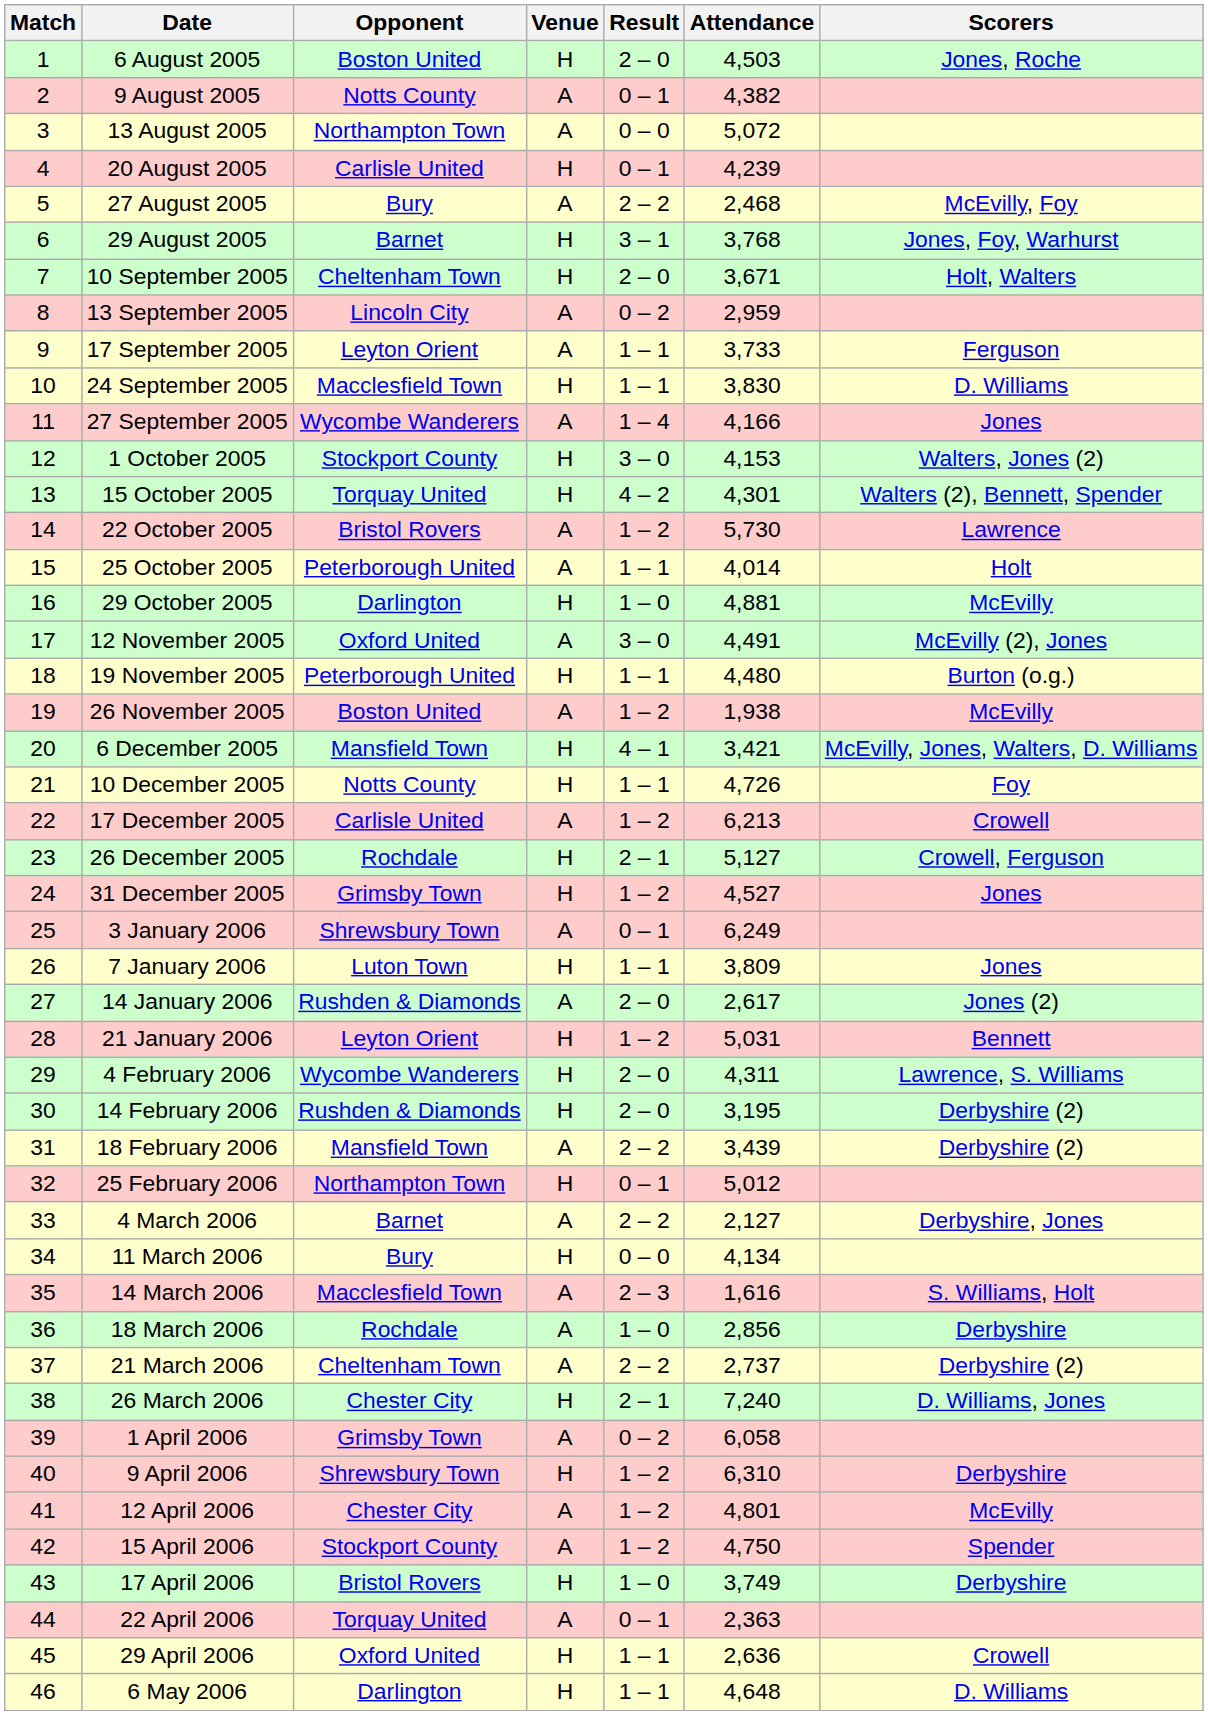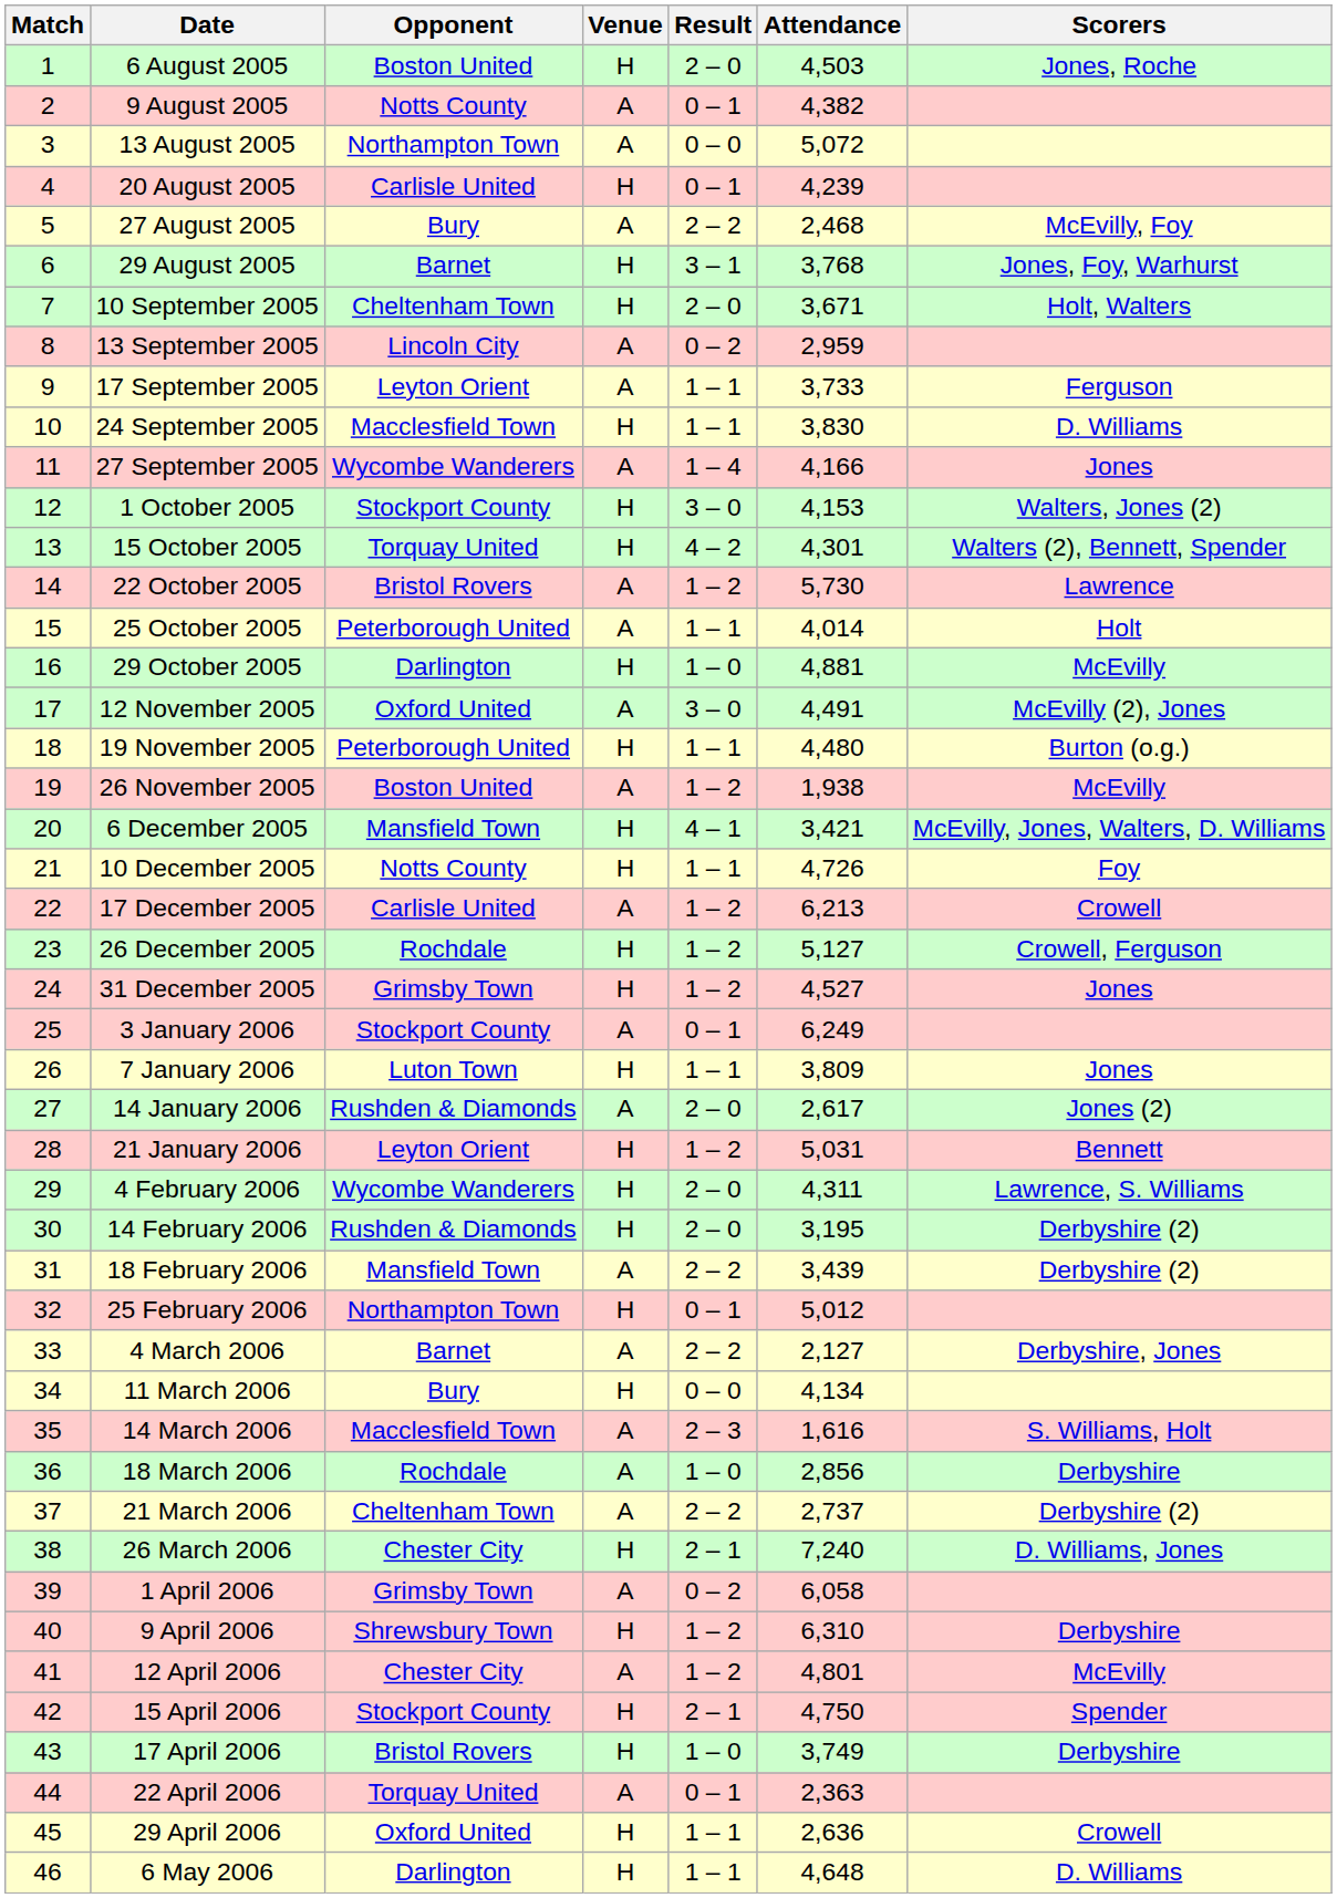 <table class="wikitable" style="font-size:100%; text-align:center">
 <tr>
 <th>Match</th>
 <th>Date</th>
 <th>Opponent</th>
 <th>Venue</th>
 <th>Result</th>
 <th>Attendance</th>
 <th>Scorers</th>
 </tr>
 <tr style="background: #CCFFCC;">
 <td>1</td>
 <td>6 August 2005</td>
 <td><a href='#'>Boston United</a></td>
 <td>H</td>
 <td>2 – 0</td>
 <td>4,503</td>
 <td><a href='#'>Jones</a>, <a href='#'>Roche</a></td>
 </tr>
 <tr style="background: #FFCCCC;">
 <td>2</td>
 <td>9 August 2005</td>
 <td><a href='#'>Notts County</a></td>
 <td>A</td>
 <td>0 – 1</td>
 <td>4,382</td>
 <td></td>
 </tr>
 <tr style="background: #FFFFCC;">
 <td>3</td>
 <td>13 August 2005</td>
 <td><a href='#'>Northampton Town</a></td>
 <td>A</td>
 <td>0 – 0</td>
 <td>5,072</td>
 <td></td>
 </tr>
 <tr style="background: #FFCCCC;">
 <td>4</td>
 <td>20 August 2005</td>
 <td><a href='#'>Carlisle United</a></td>
 <td>H</td>
 <td>0 – 1</td>
 <td>4,239</td>
 <td></td>
 </tr>
 <tr style="background: #FFFFCC;">
 <td>5</td>
 <td>27 August 2005</td>
 <td><a href='#'>Bury</a></td>
 <td>A</td>
 <td>2 – 2</td>
 <td>2,468</td>
 <td><a href='#'>McEvilly</a>, <a href='#'>Foy</a></td>
 </tr>
 <tr style="background: #CCFFCC;">
 <td>6</td>
 <td>29 August 2005</td>
 <td><a href='#'>Barnet</a></td>
 <td>H</td>
 <td>3 – 1</td>
 <td>3,768</td>
 <td><a href='#'>Jones</a>, <a href='#'>Foy</a>, <a href='#'>Warhurst</a></td>
 </tr>
 <tr style="background: #CCFFCC;">
 <td>7</td>
 <td>10 September 2005</td>
 <td><a href='#'>Cheltenham Town</a></td>
 <td>H</td>
 <td>2 – 0</td>
 <td>3,671</td>
 <td><a href='#'>Holt</a>, <a href='#'>Walters</a></td>
 </tr>
 <tr style="background: #FFCCCC;">
 <td>8</td>
 <td>13 September 2005</td>
 <td><a href='#'>Lincoln City</a></td>
 <td>A</td>
 <td>0 – 2</td>
 <td>2,959</td>
 <td></td>
 </tr>
 <tr style="background: #FFFFCC;">
 <td>9</td>
 <td>17 September 2005</td>
 <td><a href='#'>Leyton Orient</a></td>
 <td>A</td>
 <td>1 – 1</td>
 <td>3,733</td>
 <td><a href='#'>Ferguson</a></td>
 </tr>
 <tr style="background: #FFFFCC;">
 <td>10</td>
 <td>24 September 2005</td>
 <td><a href='#'>Macclesfield Town</a></td>
 <td>H</td>
 <td>1 – 1</td>
 <td>3,830</td>
 <td><a href='#'>D. Williams</a></td>
 </tr>
 <tr style="background: #FFCCCC;">
 <td>11</td>
 <td>27 September 2005</td>
 <td><a href='#'>Wycombe Wanderers</a></td>
 <td>A</td>
 <td>1 – 4</td>
 <td>4,166</td>
 <td><a href='#'>Jones</a></td>
 </tr>
 <tr style="background: #CCFFCC;">
 <td>12</td>
 <td>1 October 2005</td>
 <td><a href='#'>Stockport County</a></td>
 <td>H</td>
 <td>3 – 0</td>
 <td>4,153</td>
 <td><a href='#'>Walters</a>, <a href='#'>Jones</a> (2)</td>
 </tr>
 <tr style="background: #CCFFCC;">
 <td>13</td>
 <td>15 October 2005</td>
 <td><a href='#'>Torquay United</a></td>
 <td>H</td>
 <td>4 – 2</td>
 <td>4,301</td>
 <td><a href='#'>Walters</a> (2), <a href='#'>Bennett</a>, <a href='#'>Spender</a></td>
 </tr>
 <tr style="background: #FFCCCC;">
 <td>14</td>
 <td>22 October 2005</td>
 <td><a href='#'>Bristol Rovers</a></td>
 <td>A</td>
 <td>1 – 2</td>
 <td>5,730</td>
 <td><a href='#'>Lawrence</a></td>
 </tr>
 <tr style="background: #FFFFCC;">
 <td>15</td>
 <td>25 October 2005</td>
 <td><a href='#'>Peterborough United</a></td>
 <td>A</td>
 <td>1 – 1</td>
 <td>4,014</td>
 <td><a href='#'>Holt</a></td>
 </tr>
 <tr style="background: #CCFFCC;">
 <td>16</td>
 <td>29 October 2005</td>
 <td><a href='#'>Darlington</a></td>
 <td>H</td>
 <td>1 – 0</td>
 <td>4,881</td>
 <td><a href='#'>McEvilly</a></td>
 </tr>
 <tr style="background: #CCFFCC;">
 <td>17</td>
 <td>12 November 2005</td>
 <td><a href='#'>Oxford United</a></td>
 <td>A</td>
 <td>3 – 0</td>
 <td>4,491</td>
 <td><a href='#'>McEvilly</a> (2), <a href='#'>Jones</a></td>
 </tr>
 <tr style="background: #FFFFCC;">
 <td>18</td>
 <td>19 November 2005</td>
 <td><a href='#'>Peterborough United</a></td>
 <td>H</td>
 <td>1 – 1</td>
 <td>4,480</td>
 <td><a href='#'>Burton</a> (o.g.)</td>
 </tr>
 <tr style="background: #FFCCCC;">
 <td>19</td>
 <td>26 November 2005</td>
 <td><a href='#'>Boston United</a></td>
 <td>A</td>
 <td>1 – 2</td>
 <td>1,938</td>
 <td><a href='#'>McEvilly</a></td>
 </tr>
 <tr style="background: #CCFFCC;">
 <td>20</td>
 <td>6 December 2005</td>
 <td><a href='#'>Mansfield Town</a></td>
 <td>H</td>
 <td>4 – 1</td>
 <td>3,421</td>
 <td><a href='#'>McEvilly</a>, <a href='#'>Jones</a>, <a href='#'>Walters</a>, <a href='#'>D. Williams</a></td>
 </tr>
 <tr style="background: #FFFFCC;">
 <td>21</td>
 <td>10 December 2005</td>
 <td><a href='#'>Notts County</a></td>
 <td>H</td>
 <td>1 – 1</td>
 <td>4,726</td>
 <td><a href='#'>Foy</a></td>
 </tr>
 <tr style="background: #FFCCCC;">
 <td>22</td>
 <td>17 December 2005</td>
 <td><a href='#'>Carlisle United</a></td>
 <td>A</td>
 <td>1 – 2</td>
 <td>6,213</td>
 <td><a href='#'>Crowell</a></td>
 </tr>
 <tr style="background: #CCFFCC;">
 <td>23</td>
 <td>26 December 2005</td>
 <td><a href='#'>Rochdale</a></td>
 <td>H</td>
-<td>2 – 1</td>
+<td>1 – 2</td>
 <td>5,127</td>
 <td><a href='#'>Crowell</a>, <a href='#'>Ferguson</a></td>
 </tr>
 <tr style="background: #FFCCCC;">
 <td>24</td>
 <td>31 December 2005</td>
 <td><a href='#'>Grimsby Town</a></td>
 <td>H</td>
 <td>1 – 2</td>
 <td>4,527</td>
 <td><a href='#'>Jones</a></td>
 </tr>
 <tr style="background: #FFCCCC;">
 <td>25</td>
 <td>3 January 2006</td>
-<td><a href='#'>Shrewsbury Town</a></td>
+<td><a href='#'>Stockport County</a></td>
 <td>A</td>
 <td>0 – 1</td>
 <td>6,249</td>
 <td></td>
 </tr>
 <tr style="background: #FFFFCC;">
 <td>26</td>
 <td>7 January 2006</td>
 <td><a href='#'>Luton Town</a></td>
 <td>H</td>
 <td>1 – 1</td>
 <td>3,809</td>
 <td><a href='#'>Jones</a></td>
 </tr>
 <tr style="background: #CCFFCC;">
 <td>27</td>
 <td>14 January 2006</td>
 <td><a href='#'>Rushden & Diamonds</a></td>
 <td>A</td>
 <td>2 – 0</td>
 <td>2,617</td>
 <td><a href='#'>Jones</a> (2)</td>
 </tr>
 <tr style="background: #FFCCCC;">
 <td>28</td>
 <td>21 January 2006</td>
 <td><a href='#'>Leyton Orient</a></td>
 <td>H</td>
 <td>1 – 2</td>
 <td>5,031</td>
 <td><a href='#'>Bennett</a></td>
 </tr>
 <tr style="background: #CCFFCC;">
 <td>29</td>
 <td>4 February 2006</td>
 <td><a href='#'>Wycombe Wanderers</a></td>
 <td>H</td>
 <td>2 – 0</td>
 <td>4,311</td>
 <td><a href='#'>Lawrence</a>, <a href='#'>S. Williams</a></td>
 </tr>
 <tr style="background: #CCFFCC;">
 <td>30</td>
 <td>14 February 2006</td>
 <td><a href='#'>Rushden & Diamonds</a></td>
 <td>H</td>
 <td>2 – 0</td>
 <td>3,195</td>
 <td><a href='#'>Derbyshire</a> (2)</td>
 </tr>
 <tr style="background: #FFFFCC;">
 <td>31</td>
 <td>18 February 2006</td>
 <td><a href='#'>Mansfield Town</a></td>
 <td>A</td>
 <td>2 – 2</td>
 <td>3,439</td>
 <td><a href='#'>Derbyshire</a> (2)</td>
 </tr>
 <tr style="background: #FFCCCC;">
 <td>32</td>
 <td>25 February 2006</td>
 <td><a href='#'>Northampton Town</a></td>
 <td>H</td>
 <td>0 – 1</td>
 <td>5,012</td>
 <td></td>
 </tr>
 <tr style="background: #FFFFCC;">
 <td>33</td>
 <td>4 March 2006</td>
 <td><a href='#'>Barnet</a></td>
 <td>A</td>
 <td>2 – 2</td>
 <td>2,127</td>
 <td><a href='#'>Derbyshire</a>, <a href='#'>Jones</a></td>
 </tr>
 <tr style="background: #FFFFCC;">
 <td>34</td>
 <td>11 March 2006</td>
 <td><a href='#'>Bury</a></td>
 <td>H</td>
 <td>0 – 0</td>
 <td>4,134</td>
 <td></td>
 </tr>
 <tr style="background: #FFCCCC;">
 <td>35</td>
 <td>14 March 2006</td>
 <td><a href='#'>Macclesfield Town</a></td>
 <td>A</td>
 <td>2 – 3</td>
 <td>1,616</td>
 <td><a href='#'>S. Williams</a>, <a href='#'>Holt</a></td>
 </tr>
 <tr style="background: #CCFFCC;">
 <td>36</td>
 <td>18 March 2006</td>
 <td><a href='#'>Rochdale</a></td>
 <td>A</td>
 <td>1 – 0</td>
 <td>2,856</td>
 <td><a href='#'>Derbyshire</a></td>
 </tr>
 <tr style="background: #FFFFCC;">
 <td>37</td>
 <td>21 March 2006</td>
 <td><a href='#'>Cheltenham Town</a></td>
 <td>A</td>
 <td>2 – 2</td>
 <td>2,737</td>
 <td><a href='#'>Derbyshire</a> (2)</td>
 </tr>
 <tr style="background: #CCFFCC;">
 <td>38</td>
 <td>26 March 2006</td>
 <td><a href='#'>Chester City</a></td>
 <td>H</td>
 <td>2 – 1</td>
 <td>7,240</td>
 <td><a href='#'>D. Williams</a>, <a href='#'>Jones</a></td>
 </tr>
 <tr style="background: #FFCCCC;">
 <td>39</td>
 <td>1 April 2006</td>
 <td><a href='#'>Grimsby Town</a></td>
 <td>A</td>
 <td>0 – 2</td>
 <td>6,058</td>
 <td></td>
 </tr>
 <tr style="background: #FFCCCC;">
 <td>40</td>
 <td>9 April 2006</td>
 <td><a href='#'>Shrewsbury Town</a></td>
 <td>H</td>
 <td>1 – 2</td>
 <td>6,310</td>
 <td><a href='#'>Derbyshire</a></td>
 </tr>
 <tr style="background: #FFCCCC;">
 <td>41</td>
 <td>12 April 2006</td>
 <td><a href='#'>Chester City</a></td>
 <td>A</td>
 <td>1 – 2</td>
 <td>4,801</td>
 <td><a href='#'>McEvilly</a></td>
 </tr>
 <tr style="background: #FFCCCC;">
 <td>42</td>
 <td>15 April 2006</td>
 <td><a href='#'>Stockport County</a></td>
-<td>A</td>
-<td>1 – 2</td>
+<td>H</td>
+<td>2 – 1</td>
 <td>4,750</td>
 <td><a href='#'>Spender</a></td>
 </tr>
 <tr style="background: #CCFFCC;">
 <td>43</td>
 <td>17 April 2006</td>
 <td><a href='#'>Bristol Rovers</a></td>
 <td>H</td>
 <td>1 – 0</td>
 <td>3,749</td>
 <td><a href='#'>Derbyshire</a></td>
 </tr>
 <tr style="background: #FFCCCC;">
 <td>44</td>
 <td>22 April 2006</td>
 <td><a href='#'>Torquay United</a></td>
 <td>A</td>
 <td>0 – 1</td>
 <td>2,363</td>
 <td></td>
 </tr>
 <tr style="background: #FFFFCC;">
 <td>45</td>
 <td>29 April 2006</td>
 <td><a href='#'>Oxford United</a></td>
 <td>H</td>
 <td>1 – 1</td>
 <td>2,636</td>
 <td><a href='#'>Crowell</a></td>
 </tr>
 <tr style="background: #FFFFCC;">
 <td>46</td>
 <td>6 May 2006</td>
 <td><a href='#'>Darlington</a></td>
 <td>H</td>
 <td>1 – 1</td>
 <td>4,648</td>
 <td><a href='#'>D. Williams</a></td>
 </tr>
 </table>
